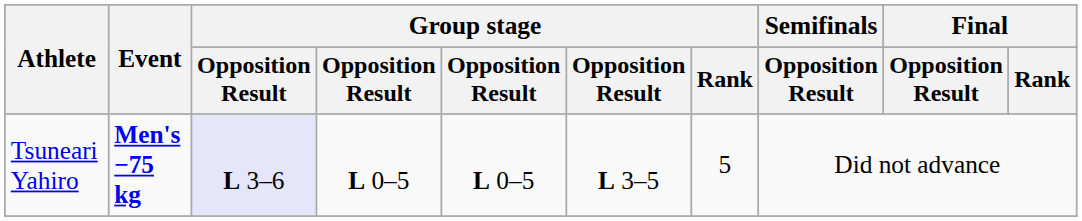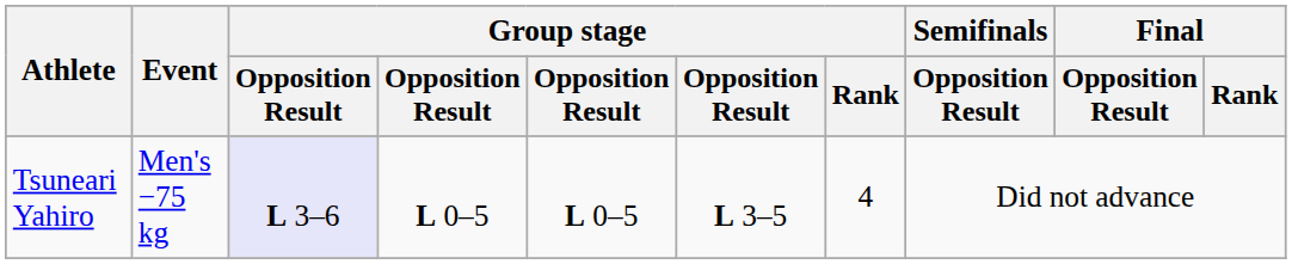 <table class="wikitable" style="font-size:90%;">
 <tr>
 <th rowspan=2>Athlete</th>
 <th rowspan=2>Event</th>
 <th colspan=5>Group stage</th>
 <th>Semifinals</th>
 <th colspan=2>Final</th>
 </tr>
 <tr style="font-size:95%">
 <th>Opposition<br>Result</th>
 <th>Opposition<br>Result</th>
 <th>Opposition<br>Result</th>
 <th>Opposition<br>Result</th>
 <th>Rank</th>
 <th>Opposition<br>Result</th>
 <th>Opposition<br>Result</th>
 <th>Rank</th>
 </tr>
 <tr align=center>
 <td align=left><a href='#'>Tsuneari Yahiro</a></td>
-<td align=left><strong><a href='#'>Men's −75 kg</a></strong></td>
+<td align=left><a href='#'>Men's −75 kg</a></td>
 <td style="background: lavender;"><br><strong>L</strong> 3–6</td>
 <td><br><strong>L</strong> 0–5</td>
 <td><br><strong>L</strong> 0–5</td>
 <td><br><strong>L</strong> 3–5</td>
-<td>5</td>
+<td>4</td>
 <td colspan=3>Did not advance</td>
 </tr>
 </table>
